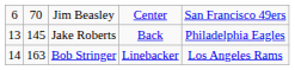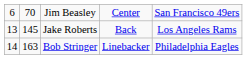 <table class="wikitable" style="text-align:center">
 <tr>
 <td>6</td>
 <td>70</td>
 <td>Jim Beasley</td>
 <td><a href='#'>Center</a></td>
 <td><a href='#'>San Francisco 49ers</a></td>
 </tr>
 <tr>
 <td>13</td>
 <td>145</td>
 <td>Jake Roberts</td>
 <td><a href='#'>Back</a></td>
-<td><a href='#'>Philadelphia Eagles</a></td>
+<td><a href='#'>Los Angeles Rams</a></td>
 </tr>
 <tr>
 <td>14</td>
 <td>163</td>
 <td><a href='#'>Bob Stringer</a></td>
 <td><a href='#'>Linebacker</a></td>
-<td><a href='#'>Los Angeles Rams</a></td>
+<td><a href='#'>Philadelphia Eagles</a></td>
 </tr>
 </table>
